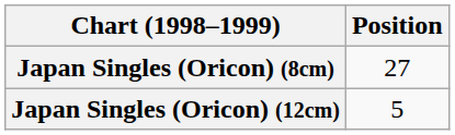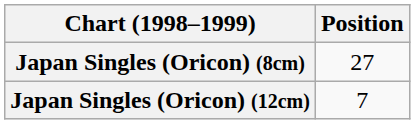 <table class="wikitable plainrowheaders" style="text-align:center">
 <tr>
 <th scope="col">Chart (1998–1999)</th>
 <th scope="col">Position</th>
 </tr>
 <tr>
 <th scope="row">Japan Singles (Oricon) <small>(8cm)</small></th>
 <td>27</td>
 </tr>
 <tr>
 <th scope="row">Japan Singles (Oricon) <small>(12cm)</small></th>
-<td>5</td>
+<td>7</td>
 </tr>
 </table>
